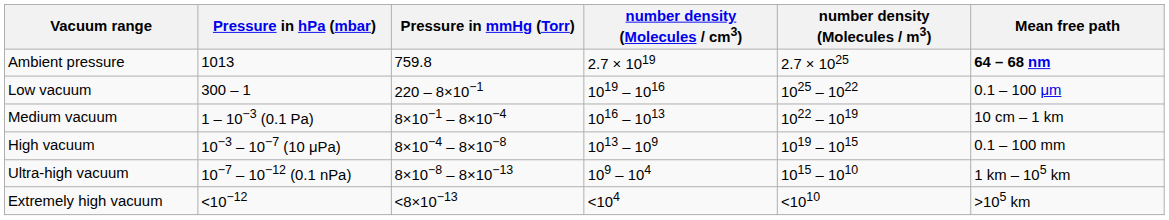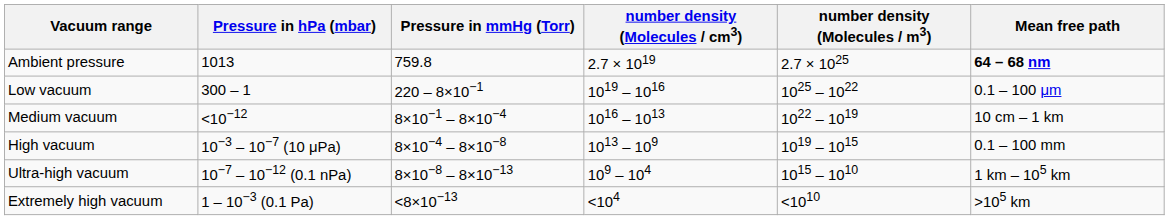 <table class="wikitable">
 <tr>
 <th style="width:16%;">Vacuum range</th>
 <th style="width:16%;"><a href='#'>Pressure</a> in <a href='#'>hPa</a> (<a href='#'>mbar</a>)</th>
 <th style="width:16%;">Pressure in <a href='#'>mmHg</a> (<a href='#'>Torr</a>)</th>
 <th style="width:16%;"><a href='#'>number density</a> (<a href='#'>Molecules</a> / cm<sup>3</sup>)</th>
 <th style="width:16%;">number density (Molecules / m<sup>3</sup>)</th>
 <th style="width:16%;">Mean free path</th>
 </tr>
 <tr>
 <td>Ambient pressure</td>
 <td>1013</td>
 <td>759.8</td>
 <td>2.7 × 10<sup>19</sup></td>
 <td>2.7 × 10<sup>25</sup> </td>
 <td><strong>64 – 68 <a href='#'>nm</a></strong></td>
 </tr>
 <tr>
 <td>Low vacuum</td>
 <td>300 – 1</td>
 <td>220 – 8×10<sup>−1</sup></td>
 <td>10<sup>19</sup> – 10<sup>16</sup></td>
 <td>10<sup>25</sup> – 10<sup>22</sup></td>
 <td>0.1 – 100 <a href='#'>μm</a></td>
 </tr>
 <tr>
 <td>Medium vacuum</td>
-<td>1 – 10<sup>−3</sup> (0.1 Pa)</td>
+<td><10<sup>−12</sup></td>
 <td>8×10<sup>−1</sup> – 8×10<sup>−4</sup></td>
 <td>10<sup>16</sup> – 10<sup>13</sup></td>
 <td>10<sup>22</sup> – 10<sup>19</sup></td>
 <td>10 cm – 1 km</td>
 </tr>
 <tr>
 <td>High vacuum</td>
 <td>10<sup>−3</sup> – 10<sup>−7</sup> (10 μPa)</td>
 <td>8×10<sup>−4</sup> – 8×10<sup>−8</sup></td>
 <td>10<sup>13</sup> – 10<sup>9</sup></td>
 <td>10<sup>19</sup> – 10<sup>15</sup></td>
 <td>0.1 – 100 mm</td>
 </tr>
 <tr>
 <td>Ultra-high vacuum</td>
 <td>10<sup>−7</sup> – 10<sup>−12</sup> (0.1 nPa)</td>
 <td>8×10<sup>−8</sup> – 8×10<sup>−13</sup></td>
 <td>10<sup>9</sup> – 10<sup>4</sup></td>
 <td>10<sup>15</sup> – 10<sup>10</sup></td>
 <td>1 km – 10<sup>5</sup> km</td>
 </tr>
 <tr>
 <td>Extremely high vacuum</td>
-<td><10<sup>−12</sup></td>
+<td>1 – 10<sup>−3</sup> (0.1 Pa)</td>
 <td><8×10<sup>−13</sup></td>
 <td><10<sup>4</sup></td>
 <td><10<sup>10</sup></td>
 <td>>10<sup>5</sup> km</td>
 </tr>
 </table>
